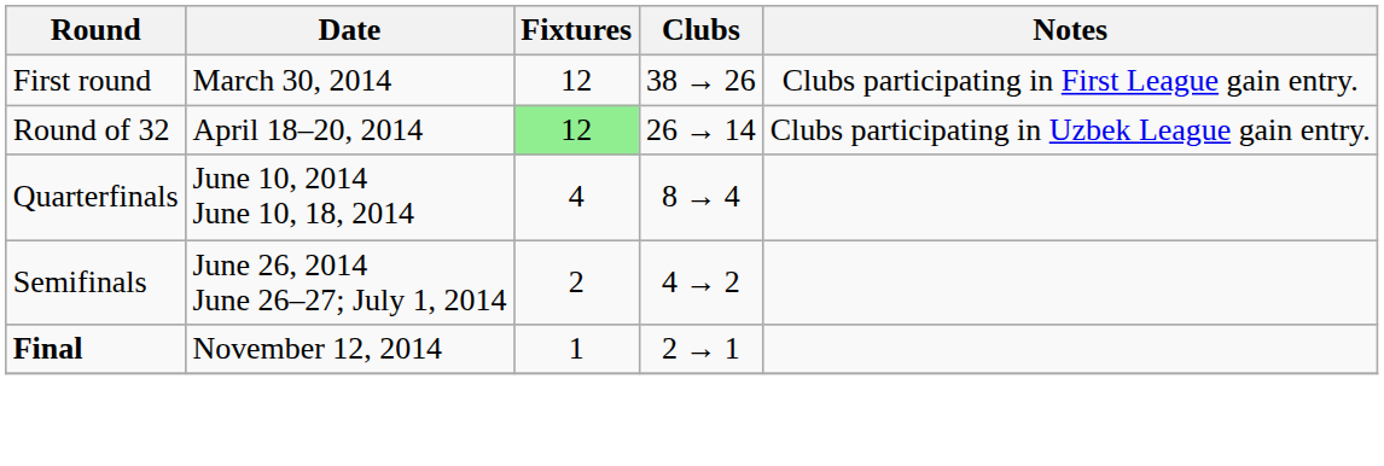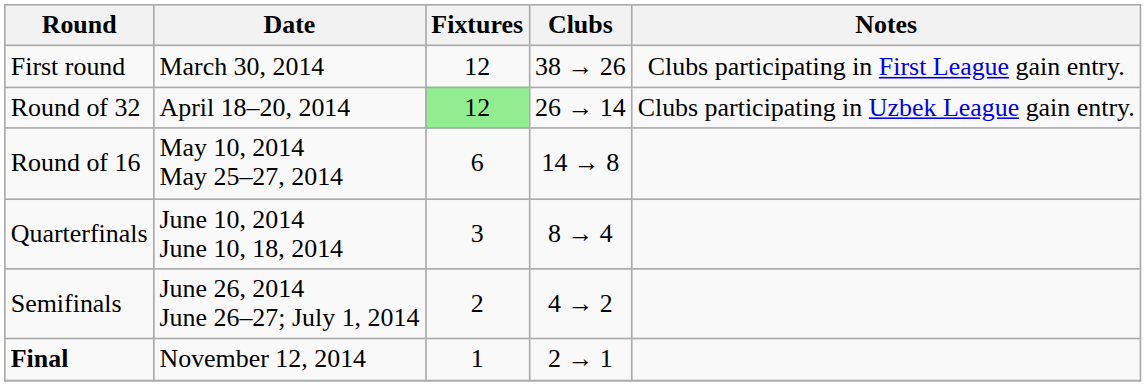 <table class="wikitable">
 <tr>
 <th>Round</th>
 <th>Date</th>
 <th>Fixtures</th>
 <th>Clubs</th>
 <th>Notes</th>
 </tr>
 <tr>
 <td>First round</td>
 <td>March 30, 2014</td>
 <td align="center">12</td>
 <td align="center">38 → 26</td>
 <td align="center">Clubs participating in <a href='#'>First League</a> gain entry.</td>
 </tr>
 <tr>
 <td>Round of 32</td>
 <td>April 18–20, 2014</td>
 <td align="center" style="background: lightgreen;">12</td>
 <td align="center">26 → 14</td>
 <td align="center">Clubs participating in <a href='#'>Uzbek League</a> gain entry.</td>
 </tr>
 <tr>
+<td>Round of 16</td>
+<td>May 10, 2014<br>May 25–27, 2014</td>
+<td align="center">6</td>
+<td align="center">14 → 8</td>
+<td align="center"></td>
+</tr>
+<tr>
 <td>Quarterfinals</td>
 <td>June 10, 2014<br>June 10, 18, 2014</td>
-<td align="center">4</td>
+<td align="center">3</td>
 <td align="center">8 → 4</td>
 <td align="center"></td>
 </tr>
 <tr>
 <td>Semifinals</td>
 <td>June 26, 2014<br>June 26–27; July 1, 2014</td>
 <td align="center">2</td>
 <td align="center">4 → 2</td>
 <td align="center"></td>
 </tr>
 <tr>
 <td><strong>Final</strong></td>
 <td>November 12, 2014</td>
 <td align="center">1</td>
 <td align="center">2 → 1</td>
 <td align="center"></td>
 </tr>
 <tr>
 </tr>
 </table>
